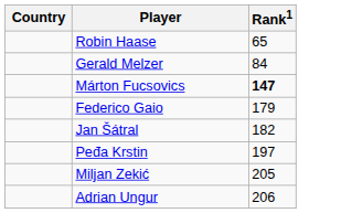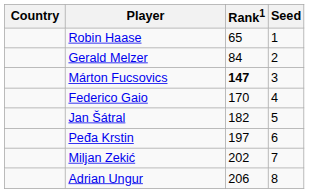 <table class="sortable wikitable">
 <tr>
 <th width="70">Country</th>
 <th width="195">Player</th>
 <th>Rank<sup>1</sup></th>
+<th>Seed</th>
 </tr>
 <tr>
 <td></td>
 <td><a href='#'>Robin Haase</a></td>
 <td>65</td>
+<td>1</td>
 </tr>
 <tr>
 <td></td>
 <td><a href='#'>Gerald Melzer</a></td>
 <td>84</td>
+<td>2</td>
 </tr>
 <tr>
 <td></td>
 <td><a href='#'>Márton Fucsovics</a></td>
 <td><strong>147</strong></td>
+<td>3</td>
 </tr>
 <tr>
 <td></td>
 <td><a href='#'>Federico Gaio</a></td>
-<td>179</td>
+<td>170</td>
+<td>4</td>
 </tr>
 <tr>
 <td></td>
 <td><a href='#'>Jan Šátral</a></td>
 <td>182</td>
+<td>5</td>
 </tr>
 <tr>
 <td></td>
 <td><a href='#'>Peđa Krstin</a></td>
 <td>197</td>
+<td>6</td>
 </tr>
 <tr>
 <td></td>
 <td><a href='#'>Miljan Zekić</a></td>
-<td>205</td>
+<td>202</td>
+<td>7</td>
 </tr>
 <tr>
 <td></td>
 <td><a href='#'>Adrian Ungur</a></td>
 <td>206</td>
+<td>8</td>
 </tr>
 </table>
